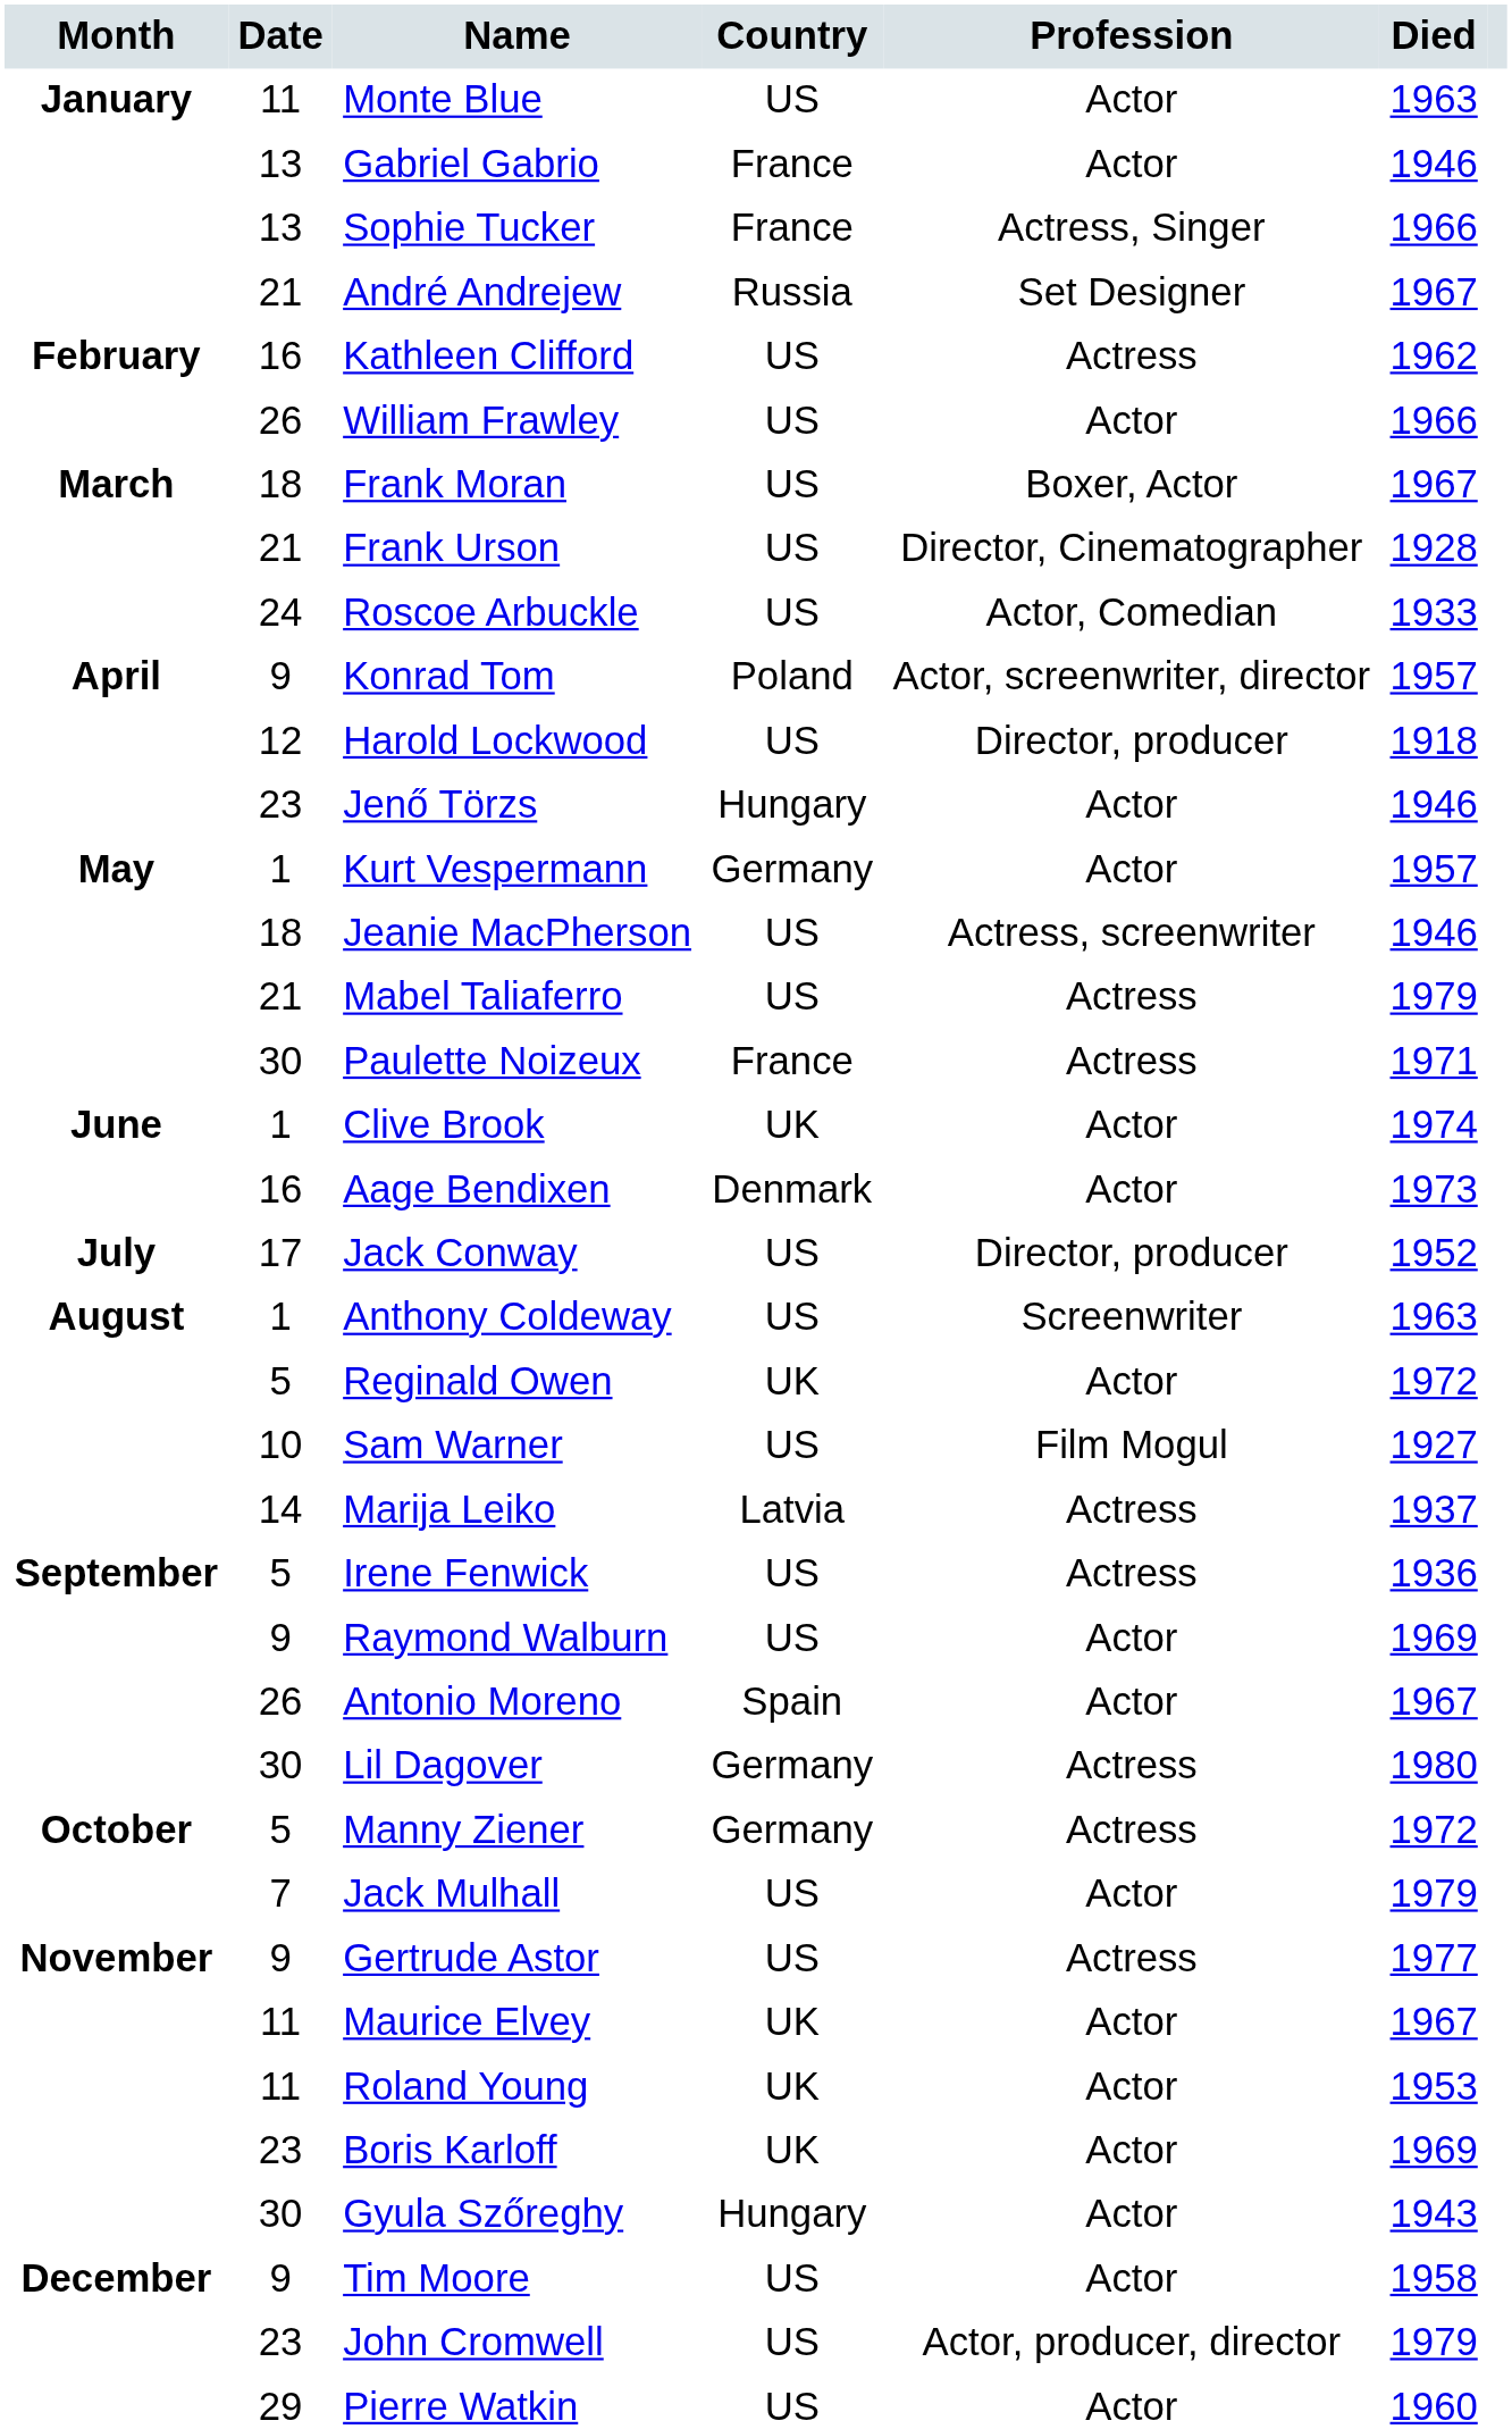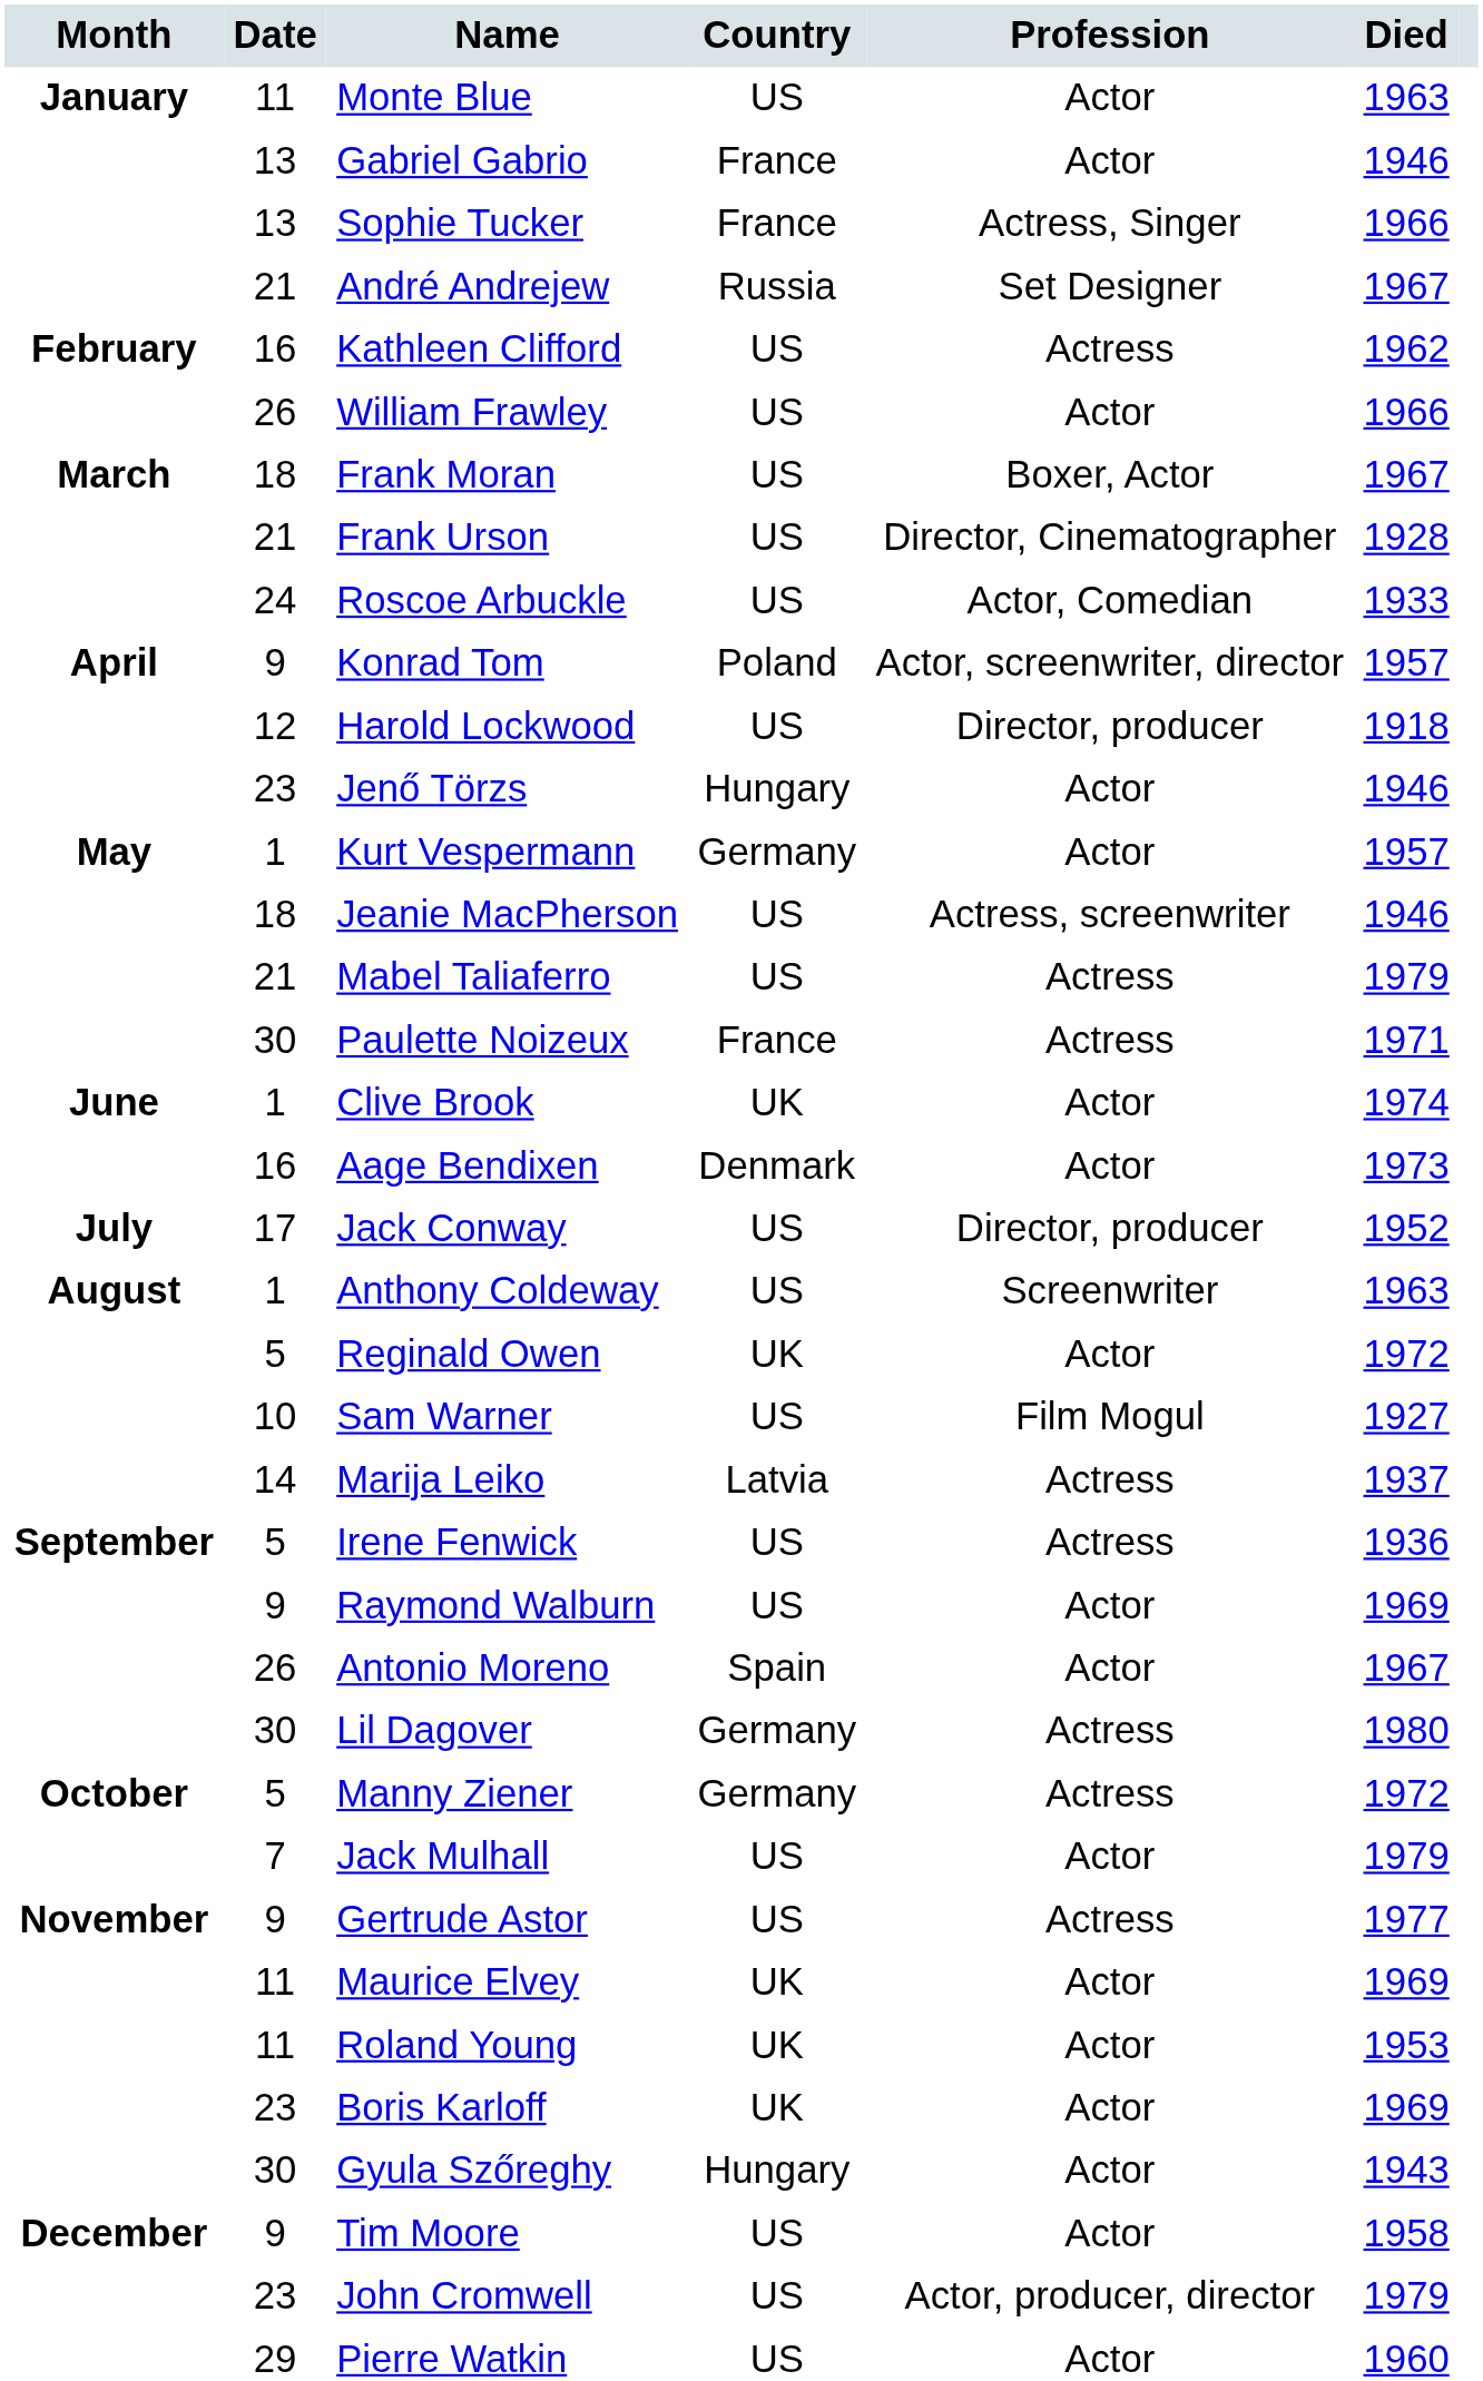 <table cellspacing="0" cellpadding="4" border="0">
 <tr style="background:#dae3e7; text-align:center;">
 <td><strong>Month</strong></td>
 <td><strong>Date</strong></td>
 <td><strong>Name</strong></td>
 <td><strong>Country</strong></td>
 <td><strong>Profession</strong></td>
 <td><strong>Died</strong></td>
 <td></td>
 </tr>
 <tr valign="top">
 <td rowspan=4 style="text-align:center; vertical-align:top;"><strong>January</strong></td>
 <td style="text-align:center;">11</td>
 <td><a href='#'>Monte Blue</a></td>
 <td style="text-align:center;">US</td>
 <td style="text-align:center;">Actor</td>
 <td><a href='#'>1963</a></td>
 <td></td>
 </tr>
 <tr>
 <td style="text-align:center;">13</td>
 <td><a href='#'>Gabriel Gabrio</a></td>
 <td style="text-align:center;">France</td>
 <td style="text-align:center;">Actor</td>
 <td><a href='#'>1946</a></td>
 <td></td>
 </tr>
 <tr>
 <td style="text-align:center;">13</td>
 <td><a href='#'>Sophie Tucker</a></td>
 <td style="text-align:center;">France</td>
 <td style="text-align:center;">Actress, Singer</td>
 <td><a href='#'>1966</a></td>
 <td></td>
 </tr>
 <tr>
 <td style="text-align:center;">21</td>
 <td><a href='#'>André Andrejew</a></td>
 <td style="text-align:center;">Russia</td>
 <td style="text-align:center;">Set Designer</td>
 <td><a href='#'>1967</a></td>
 <td></td>
 </tr>
 <tr>
 <td rowspan=2 style="text-align:center; vertical-align:top;"><strong>February</strong></td>
 <td style="text-align:center;">16</td>
 <td><a href='#'>Kathleen Clifford</a></td>
 <td style="text-align:center;">US</td>
 <td style="text-align:center;">Actress</td>
 <td><a href='#'>1962</a></td>
 <td></td>
 </tr>
 <tr>
 <td style="text-align:center;">26</td>
 <td><a href='#'>William Frawley</a></td>
 <td style="text-align:center;">US</td>
 <td style="text-align:center;">Actor</td>
 <td><a href='#'>1966</a></td>
 <td></td>
 </tr>
 <tr>
 <td rowspan=3 style="text-align:center; vertical-align:top;"><strong>March</strong></td>
 <td style="text-align:center;">18</td>
 <td><a href='#'>Frank Moran</a></td>
 <td style="text-align:center;">US</td>
 <td style="text-align:center;">Boxer, Actor</td>
 <td><a href='#'>1967</a></td>
 <td></td>
 </tr>
 <tr>
 <td style="text-align:center;">21</td>
 <td><a href='#'>Frank Urson</a></td>
 <td style="text-align:center;">US</td>
 <td style="text-align:center;">Director, Cinematographer</td>
 <td><a href='#'>1928</a></td>
 <td></td>
 </tr>
 <tr>
 <td style="text-align:center;">24</td>
 <td><a href='#'>Roscoe Arbuckle</a></td>
 <td style="text-align:center;">US</td>
 <td style="text-align:center;">Actor, Comedian</td>
 <td><a href='#'>1933</a></td>
 <td></td>
 </tr>
 <tr>
 <td rowspan=3 style="text-align:center; vertical-align:top;"><strong>April</strong></td>
 <td style="text-align:center;">9</td>
 <td><a href='#'>Konrad Tom</a></td>
 <td style="text-align:center;">Poland</td>
 <td style="text-align:center;">Actor, screenwriter, director</td>
 <td><a href='#'>1957</a></td>
 <td></td>
 </tr>
 <tr>
 <td style="text-align:center;">12</td>
 <td><a href='#'>Harold Lockwood</a></td>
 <td style="text-align:center;">US</td>
 <td style="text-align:center;">Director, producer</td>
 <td><a href='#'>1918</a></td>
 <td></td>
 </tr>
 <tr>
 <td style="text-align:center;">23</td>
 <td><a href='#'>Jenő Törzs</a></td>
 <td style="text-align:center;">Hungary</td>
 <td style="text-align:center;">Actor</td>
 <td><a href='#'>1946</a></td>
 <td></td>
 </tr>
 <tr>
 <td rowspan=4 style="text-align:center; vertical-align:top;"><strong>May</strong></td>
 <td style="text-align:center;">1</td>
 <td><a href='#'>Kurt Vespermann</a></td>
 <td style="text-align:center;">Germany</td>
 <td style="text-align:center;">Actor</td>
 <td><a href='#'>1957</a></td>
 <td></td>
 </tr>
 <tr>
 <td style="text-align:center;">18</td>
 <td><a href='#'>Jeanie MacPherson</a></td>
 <td style="text-align:center;">US</td>
 <td style="text-align:center;">Actress, screenwriter</td>
 <td><a href='#'>1946</a></td>
 <td></td>
 </tr>
 <tr>
 <td style="text-align:center;">21</td>
 <td><a href='#'>Mabel Taliaferro</a></td>
 <td style="text-align:center;">US</td>
 <td style="text-align:center;">Actress</td>
 <td><a href='#'>1979</a></td>
 <td></td>
 </tr>
 <tr>
 <td style="text-align:center;">30</td>
 <td><a href='#'>Paulette Noizeux</a></td>
 <td style="text-align:center;">France</td>
 <td style="text-align:center;">Actress</td>
 <td><a href='#'>1971</a></td>
 <td></td>
 </tr>
 <tr>
 <td rowspan=2 style="text-align:center; vertical-align:top;"><strong>June</strong></td>
 <td style="text-align:center;">1</td>
 <td><a href='#'>Clive Brook</a></td>
 <td style="text-align:center;">UK</td>
 <td style="text-align:center;">Actor</td>
 <td><a href='#'>1974</a></td>
 <td></td>
 </tr>
 <tr>
 <td style="text-align:center;">16</td>
 <td><a href='#'>Aage Bendixen</a></td>
 <td style="text-align:center;">Denmark</td>
 <td style="text-align:center;">Actor</td>
 <td><a href='#'>1973</a></td>
 <td></td>
 </tr>
 <tr>
 <td rowspan=1 style="text-align:center; vertical-align:top;"><strong>July</strong></td>
 <td style="text-align:center;">17</td>
 <td><a href='#'>Jack Conway</a></td>
 <td style="text-align:center;">US</td>
 <td style="text-align:center;">Director, producer</td>
 <td><a href='#'>1952</a></td>
 <td></td>
 </tr>
 <tr>
 <td rowspan=4 style="text-align:center; vertical-align:top;"><strong>August</strong></td>
 <td style="text-align:center;">1</td>
 <td><a href='#'>Anthony Coldeway</a></td>
 <td style="text-align:center;">US</td>
 <td style="text-align:center;">Screenwriter</td>
 <td><a href='#'>1963</a></td>
 <td></td>
 </tr>
 <tr>
 <td style="text-align:center;">5</td>
 <td><a href='#'>Reginald Owen</a></td>
 <td style="text-align:center;">UK</td>
 <td style="text-align:center;">Actor</td>
 <td><a href='#'>1972</a></td>
 <td></td>
 </tr>
 <tr>
 <td style="text-align:center;">10</td>
 <td><a href='#'>Sam Warner</a></td>
 <td style="text-align:center;">US</td>
 <td style="text-align:center;">Film Mogul</td>
 <td><a href='#'>1927</a></td>
 <td></td>
 </tr>
 <tr>
 <td style="text-align:center;">14</td>
 <td><a href='#'>Marija Leiko</a></td>
 <td style="text-align:center;">Latvia</td>
 <td style="text-align:center;">Actress</td>
 <td><a href='#'>1937</a></td>
 <td></td>
 </tr>
 <tr>
 <td rowspan=4 style="text-align:center; vertical-align:top;"><strong>September</strong></td>
 <td style="text-align:center;">5</td>
 <td><a href='#'>Irene Fenwick</a></td>
 <td style="text-align:center;">US</td>
 <td style="text-align:center;">Actress</td>
 <td><a href='#'>1936</a></td>
 <td></td>
 </tr>
 <tr>
 <td style="text-align:center;">9</td>
 <td><a href='#'>Raymond Walburn</a></td>
 <td style="text-align:center;">US</td>
 <td style="text-align:center;">Actor</td>
 <td><a href='#'>1969</a></td>
 <td></td>
 </tr>
 <tr>
 <td style="text-align:center;">26</td>
 <td><a href='#'>Antonio Moreno</a></td>
 <td style="text-align:center;">Spain</td>
 <td style="text-align:center;">Actor</td>
 <td><a href='#'>1967</a></td>
 <td></td>
 </tr>
 <tr>
 <td style="text-align:center;">30</td>
 <td><a href='#'>Lil Dagover</a></td>
 <td style="text-align:center;">Germany</td>
 <td style="text-align:center;">Actress</td>
 <td><a href='#'>1980</a></td>
 <td></td>
 </tr>
 <tr>
 <td rowspan=2 style="text-align:center; vertical-align:top;"><strong>October</strong></td>
 <td style="text-align:center;">5</td>
 <td><a href='#'>Manny Ziener</a></td>
 <td style="text-align:center;">Germany</td>
 <td style="text-align:center;">Actress</td>
 <td><a href='#'>1972</a></td>
 <td></td>
 </tr>
 <tr>
 <td style="text-align:center;">7</td>
 <td><a href='#'>Jack Mulhall</a></td>
 <td style="text-align:center;">US</td>
 <td style="text-align:center;">Actor</td>
 <td><a href='#'>1979</a></td>
 <td></td>
 </tr>
 <tr>
 <td rowspan=5 style="text-align:center; vertical-align:top;"><strong>November</strong></td>
 <td style="text-align:center;">9</td>
 <td><a href='#'>Gertrude Astor</a></td>
 <td style="text-align:center;">US</td>
 <td style="text-align:center;">Actress</td>
 <td><a href='#'>1977</a></td>
 <td></td>
 </tr>
 <tr>
 <td style="text-align:center;">11</td>
 <td><a href='#'>Maurice Elvey</a></td>
 <td style="text-align:center;">UK</td>
 <td style="text-align:center;">Actor</td>
-<td><a href='#'>1967</a></td>
+<td><a href='#'>1969</a></td>
 <td></td>
 </tr>
 <tr>
 <td style="text-align:center;">11</td>
 <td><a href='#'>Roland Young</a></td>
 <td style="text-align:center;">UK</td>
 <td style="text-align:center;">Actor</td>
 <td><a href='#'>1953</a></td>
 <td></td>
 </tr>
 <tr>
 <td style="text-align:center;">23</td>
 <td><a href='#'>Boris Karloff</a></td>
 <td style="text-align:center;">UK</td>
 <td style="text-align:center;">Actor</td>
 <td><a href='#'>1969</a></td>
 <td></td>
 </tr>
 <tr>
 <td style="text-align:center;">30</td>
 <td><a href='#'>Gyula Szőreghy</a></td>
 <td style="text-align:center;">Hungary</td>
 <td style="text-align:center;">Actor</td>
 <td><a href='#'>1943</a></td>
 <td></td>
 </tr>
 <tr>
 <td rowspan=3 style="text-align:center; vertical-align:top;"><strong>December</strong></td>
 <td style="text-align:center;">9</td>
 <td><a href='#'>Tim Moore</a></td>
 <td style="text-align:center;">US</td>
 <td style="text-align:center;">Actor</td>
 <td><a href='#'>1958</a></td>
 <td></td>
 </tr>
 <tr>
 <td style="text-align:center;">23</td>
 <td><a href='#'>John Cromwell</a></td>
 <td style="text-align:center;">US</td>
 <td style="text-align:center;">Actor, producer, director</td>
 <td><a href='#'>1979</a></td>
 <td></td>
 </tr>
 <tr>
 <td style="text-align:center;">29</td>
 <td><a href='#'>Pierre Watkin</a></td>
 <td style="text-align:center;">US</td>
 <td style="text-align:center;">Actor</td>
 <td><a href='#'>1960</a></td>
 <td></td>
 </tr>
 <tr>
 </tr>
 </table>
